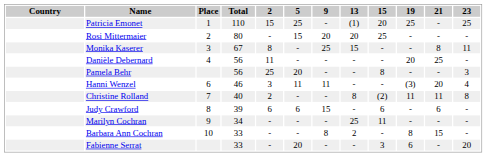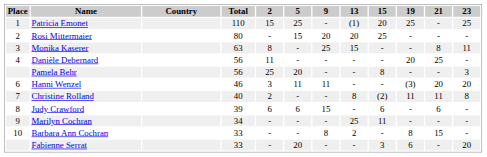 <table border="0" style="border: 1px solid #999; background-color:#FFFFFF; text-align:center; font-size:86%; line-height:15px;">
 <tr align="center" bgcolor="#CCCCCC">
+<th width=35>Place</th>
+<th width=170>Name</th>
 <th width=120>Country</th>
-<th width=170>Name</th>
-<th width=35>Place</th>
 <th width=50>Total</th>
 <th width=40>2</th>
 <th width=40>5</th>
 <th width=40>9</th>
 <th width=40>13</th>
 <th width=40>15</th>
 <th width=40>19</th>
 <th width=40>21</th>
 <th width=40>23</th>
 </tr>
 <tr bgcolor="#EFEFEF">
+<td>1</td>
+<td align="left"><a href='#'>Patricia Emonet</a></td>
 <td align="left"></td>
-<td align="left"><a href='#'>Patricia Emonet</a></td>
-<td>1</td>
 <td>110</td>
 <td>15</td>
 <td>25</td>
 <td>-</td>
 <td>(1)</td>
 <td>20</td>
 <td>25</td>
 <td>-</td>
 <td>25</td>
 </tr>
 <tr>
+<td>2</td>
+<td align="left"><a href='#'>Rosi Mittermaier</a></td>
 <td align="left"></td>
-<td align="left"><a href='#'>Rosi Mittermaier</a></td>
-<td>2</td>
 <td>80</td>
 <td>-</td>
 <td>15</td>
 <td>20</td>
 <td>20</td>
 <td>25</td>
 <td>-</td>
 <td>-</td>
 <td>-</td>
 </tr>
 <tr bgcolor="#EFEFEF">
+<td>3</td>
+<td align="left"><a href='#'>Monika Kaserer</a></td>
 <td align="left"></td>
-<td align="left"><a href='#'>Monika Kaserer</a></td>
-<td>3</td>
-<td>67</td>
+<td>63</td>
 <td>8</td>
 <td>-</td>
 <td>25</td>
 <td>15</td>
 <td>-</td>
 <td>-</td>
 <td>8</td>
 <td>11</td>
 </tr>
 <tr>
+<td>4</td>
+<td align="left"><a href='#'>Danièle Debernard</a></td>
 <td align="left"></td>
-<td align="left"><a href='#'>Danièle Debernard</a></td>
-<td>4</td>
 <td>56</td>
 <td>11</td>
 <td>-</td>
 <td>-</td>
 <td>-</td>
 <td>-</td>
 <td>20</td>
 <td>25</td>
 <td>-</td>
 </tr>
 <tr bgcolor="#EFEFEF">
+<td></td>
+<td align="left"><a href='#'>Pamela Behr</a></td>
 <td align="left"></td>
-<td align="left"><a href='#'>Pamela Behr</a></td>
-<td></td>
 <td>56</td>
 <td>25</td>
 <td>20</td>
 <td>-</td>
 <td>-</td>
 <td>8</td>
 <td>-</td>
 <td>-</td>
 <td>3</td>
 </tr>
 <tr>
+<td>6</td>
+<td align="left"><a href='#'>Hanni Wenzel</a></td>
 <td align="left"></td>
-<td align="left"><a href='#'>Hanni Wenzel</a></td>
-<td>6</td>
 <td>46</td>
 <td>3</td>
 <td>11</td>
 <td>11</td>
 <td>-</td>
 <td>-</td>
 <td>(3)</td>
 <td>20</td>
-<td>4</td>
+<td>20</td>
 </tr>
 <tr bgcolor="#EFEFEF">
+<td>7</td>
+<td align="left"><a href='#'>Christine Rolland</a></td>
 <td align="left"></td>
-<td align="left"><a href='#'>Christine Rolland</a></td>
-<td>7</td>
 <td>40</td>
 <td>2</td>
 <td>-</td>
 <td>-</td>
 <td>8</td>
 <td>(2)</td>
 <td>11</td>
 <td>11</td>
 <td>8</td>
 </tr>
 <tr>
+<td>8</td>
+<td align="left"><a href='#'>Judy Crawford</a></td>
 <td align="left"></td>
-<td align="left"><a href='#'>Judy Crawford</a></td>
-<td>8</td>
 <td>39</td>
 <td>6</td>
 <td>6</td>
 <td>15</td>
 <td>-</td>
 <td>6</td>
 <td>-</td>
 <td>6</td>
 <td>-</td>
 </tr>
 <tr bgcolor="#EFEFEF">
+<td>9</td>
+<td align="left"><a href='#'>Marilyn Cochran</a></td>
 <td align="left"></td>
-<td align="left"><a href='#'>Marilyn Cochran</a></td>
-<td>9</td>
 <td>34</td>
 <td>-</td>
 <td>-</td>
 <td>-</td>
 <td>25</td>
 <td>11</td>
 <td>-</td>
 <td>-</td>
 <td>-</td>
 </tr>
 <tr>
+<td>10</td>
+<td align="left"><a href='#'>Barbara Ann Cochran</a></td>
 <td align="left"></td>
-<td align="left"><a href='#'>Barbara Ann Cochran</a></td>
-<td>10</td>
 <td>33</td>
 <td>-</td>
 <td>-</td>
 <td>8</td>
 <td>2</td>
 <td>-</td>
 <td>8</td>
 <td>15</td>
 <td>-</td>
 </tr>
 <tr bgcolor="#EFEFEF">
+<td></td>
+<td align="left"><a href='#'>Fabienne Serrat</a></td>
 <td align="left"></td>
-<td align="left"><a href='#'>Fabienne Serrat</a></td>
-<td></td>
 <td>33</td>
 <td>-</td>
 <td>20</td>
 <td>-</td>
 <td>-</td>
 <td>3</td>
 <td>6</td>
 <td>-</td>
 <td>20</td>
 </tr>
 </table>
